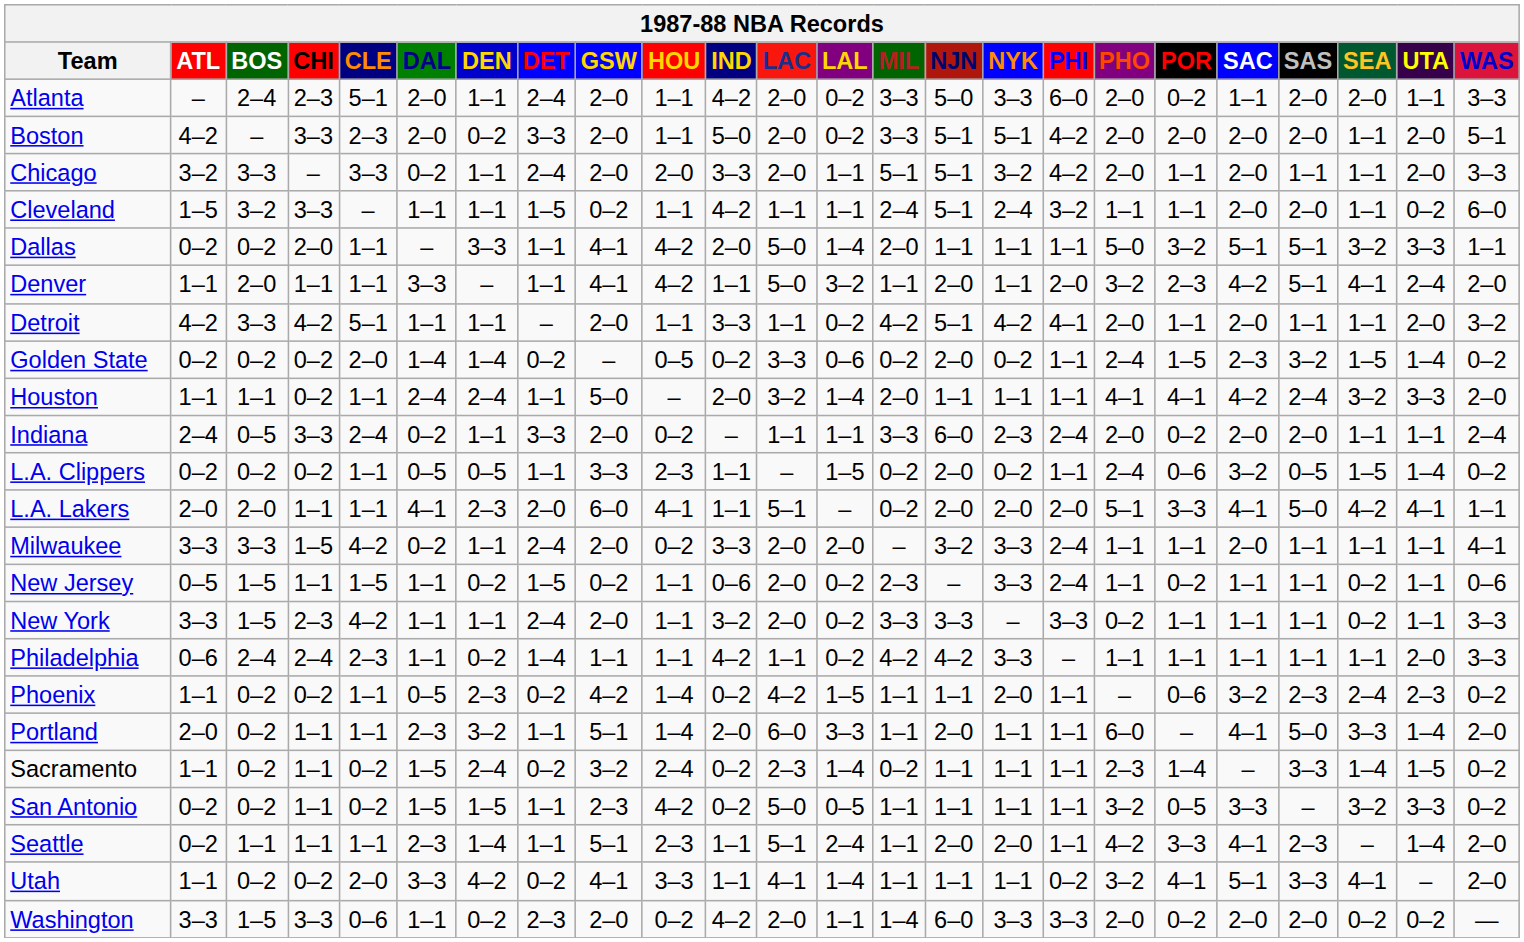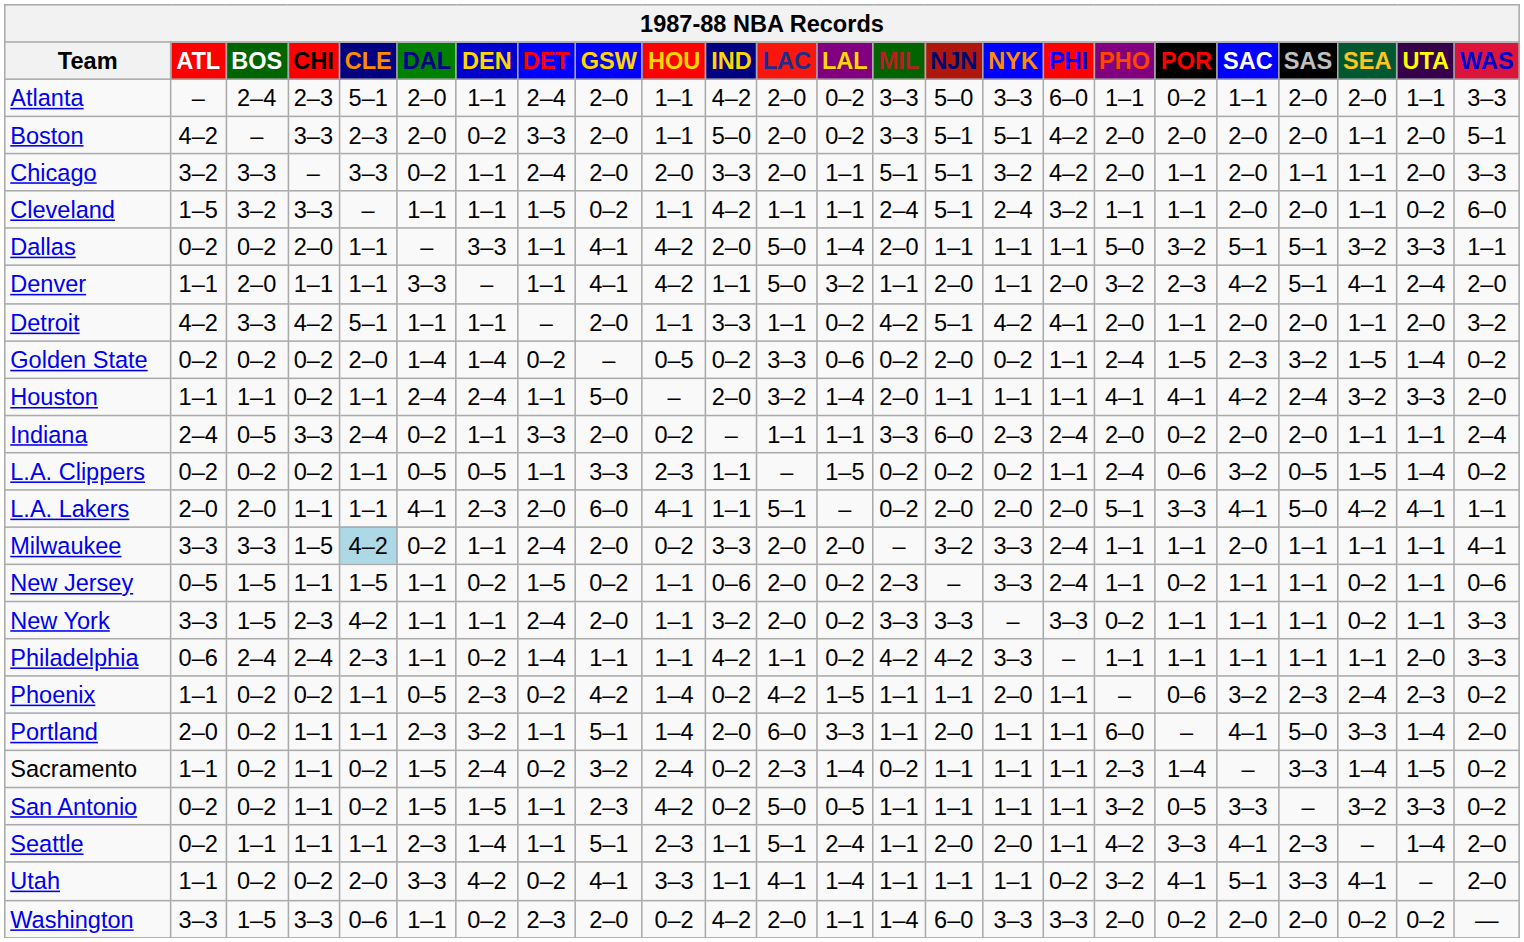 <table class="wikitable" style="font-size:95%; text-align:center;">
 <tr>
 <th colspan=24>1987-88 NBA Records</th>
 </tr>
 <tr>
 <th width=100>Team</th>
 <th style="background:#FF0000;color:#FFFFFF;width=35">ATL</th>
 <th style="background:#006400;color:#FFFFFF;width=35">BOS</th>
 <th style="background:#FF0000;color:#000000;width=35">CHI</th>
 <th style="background:#000080;color:#FF8C00;width=35">CLE</th>
 <th style="background:#008000;color:#00008B;width=35">DAL</th>
 <th style="background:#0000CD;color:#FFD700;width=35">DEN</th>
 <th style="background:#0000FF;color:#FF0000;width=35">DET</th>
 <th style="background:#0000FF;color:#FFD700;width=35">GSW</th>
 <th style="background:#FF0000;color:#FFD700;width=35">HOU</th>
 <th style="background:#000080;color:#FFD700;width=35">IND</th>
 <th style="background:#F9160D;color:#1A2E8B;width=35">LAC</th>
 <th style="background:#800080;color:#FFD700;width=35">LAL</th>
 <th style="background:#006400;color:#B22222;width=35">MIL</th>
 <th style="background:#B0170C;color:#00056D;width=35">NJN</th>
 <th style="background:#0000FF;color:#FF8C00;width=35">NYK</th>
 <th style="background:#FF0000;color:#0000FF;width=35">PHI</th>
 <th style="background:#800080;color:#FF4500;width=35">PHO</th>
 <th style="background:#000000;color:#FF0000;width=35">POR</th>
 <th style="background:#0000FF;color:#FFFFFF;width=35">SAC</th>
 <th style="background:#000000;color:#C0C0C0;width=35">SAS</th>
 <th style="background:#005831;color:#FFC322;width=35">SEA</th>
 <th style="background:#36004A;color:#FFFF00;width=35">UTA</th>
 <th style="background:#DC143C;color:#0000CD;width=35">WAS</th>
 </tr>
 <tr>
 <td style="text-align:left;"><a href='#'>Atlanta</a></td>
 <td>–</td>
 <td>2–4</td>
 <td>2–3</td>
 <td>5–1</td>
 <td>2–0</td>
 <td>1–1</td>
 <td>2–4</td>
 <td>2–0</td>
 <td>1–1</td>
 <td>4–2</td>
 <td>2–0</td>
 <td>0–2</td>
 <td>3–3</td>
 <td>5–0</td>
 <td>3–3</td>
 <td>6–0</td>
-<td>2–0</td>
+<td>1–1</td>
 <td>0–2</td>
 <td>1–1</td>
 <td>2–0</td>
 <td>2–0</td>
 <td>1–1</td>
 <td>3–3</td>
 </tr>
 <tr>
 <td style="text-align:left;"><a href='#'>Boston</a></td>
 <td>4–2</td>
 <td>–</td>
 <td>3–3</td>
 <td>2–3</td>
 <td>2–0</td>
 <td>0–2</td>
 <td>3–3</td>
 <td>2–0</td>
 <td>1–1</td>
 <td>5–0</td>
 <td>2–0</td>
 <td>0–2</td>
 <td>3–3</td>
 <td>5–1</td>
 <td>5–1</td>
 <td>4–2</td>
 <td>2–0</td>
 <td>2–0</td>
 <td>2–0</td>
 <td>2–0</td>
 <td>1–1</td>
 <td>2–0</td>
 <td>5–1</td>
 </tr>
 <tr>
 <td style="text-align:left;"><a href='#'>Chicago</a></td>
 <td>3–2</td>
 <td>3–3</td>
 <td>–</td>
 <td>3–3</td>
 <td>0–2</td>
 <td>1–1</td>
 <td>2–4</td>
 <td>2–0</td>
 <td>2–0</td>
 <td>3–3</td>
 <td>2–0</td>
 <td>1–1</td>
 <td>5–1</td>
 <td>5–1</td>
 <td>3–2</td>
 <td>4–2</td>
 <td>2–0</td>
 <td>1–1</td>
 <td>2–0</td>
 <td>1–1</td>
 <td>1–1</td>
 <td>2–0</td>
 <td>3–3</td>
 </tr>
 <tr>
 <td style="text-align:left;"><a href='#'>Cleveland</a></td>
 <td>1–5</td>
 <td>3–2</td>
 <td>3–3</td>
 <td>–</td>
 <td>1–1</td>
 <td>1–1</td>
 <td>1–5</td>
 <td>0–2</td>
 <td>1–1</td>
 <td>4–2</td>
 <td>1–1</td>
 <td>1–1</td>
 <td>2–4</td>
 <td>5–1</td>
 <td>2–4</td>
 <td>3–2</td>
 <td>1–1</td>
 <td>1–1</td>
 <td>2–0</td>
 <td>2–0</td>
 <td>1–1</td>
 <td>0–2</td>
 <td>6–0</td>
 </tr>
 <tr>
 <td style="text-align:left;"><a href='#'>Dallas</a></td>
 <td>0–2</td>
 <td>0–2</td>
 <td>2–0</td>
 <td>1–1</td>
 <td>–</td>
 <td>3–3</td>
 <td>1–1</td>
 <td>4–1</td>
 <td>4–2</td>
 <td>2–0</td>
 <td>5–0</td>
 <td>1–4</td>
 <td>2–0</td>
 <td>1–1</td>
 <td>1–1</td>
 <td>1–1</td>
 <td>5–0</td>
 <td>3–2</td>
 <td>5–1</td>
 <td>5–1</td>
 <td>3–2</td>
 <td>3–3</td>
 <td>1–1</td>
 </tr>
 <tr>
 <td style="text-align:left;"><a href='#'>Denver</a></td>
 <td>1–1</td>
 <td>2–0</td>
 <td>1–1</td>
 <td>1–1</td>
 <td>3–3</td>
 <td>–</td>
 <td>1–1</td>
 <td>4–1</td>
 <td>4–2</td>
 <td>1–1</td>
 <td>5–0</td>
 <td>3–2</td>
 <td>1–1</td>
 <td>2–0</td>
 <td>1–1</td>
 <td>2–0</td>
 <td>3–2</td>
 <td>2–3</td>
 <td>4–2</td>
 <td>5–1</td>
 <td>4–1</td>
 <td>2–4</td>
 <td>2–0</td>
 </tr>
 <tr>
 <td style="text-align:left;"><a href='#'>Detroit</a></td>
 <td>4–2</td>
 <td>3–3</td>
 <td>4–2</td>
 <td>5–1</td>
 <td>1–1</td>
 <td>1–1</td>
 <td>–</td>
 <td>2–0</td>
 <td>1–1</td>
 <td>3–3</td>
 <td>1–1</td>
 <td>0–2</td>
 <td>4–2</td>
 <td>5–1</td>
 <td>4–2</td>
 <td>4–1</td>
 <td>2–0</td>
 <td>1–1</td>
 <td>2–0</td>
-<td>1–1</td>
+<td>2–0</td>
 <td>1–1</td>
 <td>2–0</td>
 <td>3–2</td>
 </tr>
 <tr>
 <td style="text-align:left;"><a href='#'>Golden State</a></td>
 <td>0–2</td>
 <td>0–2</td>
 <td>0–2</td>
 <td>2–0</td>
 <td>1–4</td>
 <td>1–4</td>
 <td>0–2</td>
 <td>–</td>
 <td>0–5</td>
 <td>0–2</td>
 <td>3–3</td>
 <td>0–6</td>
 <td>0–2</td>
 <td>2–0</td>
 <td>0–2</td>
 <td>1–1</td>
 <td>2–4</td>
 <td>1–5</td>
 <td>2–3</td>
 <td>3–2</td>
 <td>1–5</td>
 <td>1–4</td>
 <td>0–2</td>
 </tr>
 <tr>
 <td style="text-align:left;"><a href='#'>Houston</a></td>
 <td>1–1</td>
 <td>1–1</td>
 <td>0–2</td>
 <td>1–1</td>
 <td>2–4</td>
 <td>2–4</td>
 <td>1–1</td>
 <td>5–0</td>
 <td>–</td>
 <td>2–0</td>
 <td>3–2</td>
 <td>1–4</td>
 <td>2–0</td>
 <td>1–1</td>
 <td>1–1</td>
 <td>1–1</td>
 <td>4–1</td>
 <td>4–1</td>
 <td>4–2</td>
 <td>2–4</td>
 <td>3–2</td>
 <td>3–3</td>
 <td>2–0</td>
 </tr>
 <tr>
 <td style="text-align:left;"><a href='#'>Indiana</a></td>
 <td>2–4</td>
 <td>0–5</td>
 <td>3–3</td>
 <td>2–4</td>
 <td>0–2</td>
 <td>1–1</td>
 <td>3–3</td>
 <td>2–0</td>
 <td>0–2</td>
 <td>–</td>
 <td>1–1</td>
 <td>1–1</td>
 <td>3–3</td>
 <td>6–0</td>
 <td>2–3</td>
 <td>2–4</td>
 <td>2–0</td>
 <td>0–2</td>
 <td>2–0</td>
 <td>2–0</td>
 <td>1–1</td>
 <td>1–1</td>
 <td>2–4</td>
 </tr>
 <tr>
 <td style="text-align:left;"><a href='#'>L.A. Clippers</a></td>
 <td>0–2</td>
 <td>0–2</td>
 <td>0–2</td>
 <td>1–1</td>
 <td>0–5</td>
 <td>0–5</td>
 <td>1–1</td>
 <td>3–3</td>
 <td>2–3</td>
 <td>1–1</td>
 <td>–</td>
 <td>1–5</td>
 <td>0–2</td>
-<td>2–0</td>
+<td>0–2</td>
 <td>0–2</td>
 <td>1–1</td>
 <td>2–4</td>
 <td>0–6</td>
 <td>3–2</td>
 <td>0–5</td>
 <td>1–5</td>
 <td>1–4</td>
 <td>0–2</td>
 </tr>
 <tr>
 <td style="text-align:left;"><a href='#'>L.A. Lakers</a></td>
 <td>2–0</td>
 <td>2–0</td>
 <td>1–1</td>
 <td>1–1</td>
 <td>4–1</td>
 <td>2–3</td>
 <td>2–0</td>
 <td>6–0</td>
 <td>4–1</td>
 <td>1–1</td>
 <td>5–1</td>
 <td>–</td>
 <td>0–2</td>
 <td>2–0</td>
 <td>2–0</td>
 <td>2–0</td>
 <td>5–1</td>
 <td>3–3</td>
 <td>4–1</td>
 <td>5–0</td>
 <td>4–2</td>
 <td>4–1</td>
 <td>1–1</td>
 </tr>
 <tr>
 <td style="text-align:left;"><a href='#'>Milwaukee</a></td>
 <td>3–3</td>
 <td>3–3</td>
 <td>1–5</td>
-<td>4–2</td>
+<td style="background: lightblue;">4–2</td>
 <td>0–2</td>
 <td>1–1</td>
 <td>2–4</td>
 <td>2–0</td>
 <td>0–2</td>
 <td>3–3</td>
 <td>2–0</td>
 <td>2–0</td>
 <td>–</td>
 <td>3–2</td>
 <td>3–3</td>
 <td>2–4</td>
 <td>1–1</td>
 <td>1–1</td>
 <td>2–0</td>
 <td>1–1</td>
 <td>1–1</td>
 <td>1–1</td>
 <td>4–1</td>
 </tr>
 <tr>
 <td style="text-align:left;"><a href='#'>New Jersey</a></td>
 <td>0–5</td>
 <td>1–5</td>
 <td>1–1</td>
 <td>1–5</td>
 <td>1–1</td>
 <td>0–2</td>
 <td>1–5</td>
 <td>0–2</td>
 <td>1–1</td>
 <td>0–6</td>
 <td>2–0</td>
 <td>0–2</td>
 <td>2–3</td>
 <td>–</td>
 <td>3–3</td>
 <td>2–4</td>
 <td>1–1</td>
 <td>0–2</td>
 <td>1–1</td>
 <td>1–1</td>
 <td>0–2</td>
 <td>1–1</td>
 <td>0–6</td>
 </tr>
 <tr>
 <td style="text-align:left;"><a href='#'>New York</a></td>
 <td>3–3</td>
 <td>1–5</td>
 <td>2–3</td>
 <td>4–2</td>
 <td>1–1</td>
 <td>1–1</td>
 <td>2–4</td>
 <td>2–0</td>
 <td>1–1</td>
 <td>3–2</td>
 <td>2–0</td>
 <td>0–2</td>
 <td>3–3</td>
 <td>3–3</td>
 <td>–</td>
 <td>3–3</td>
 <td>0–2</td>
 <td>1–1</td>
 <td>1–1</td>
 <td>1–1</td>
 <td>0–2</td>
 <td>1–1</td>
 <td>3–3</td>
 </tr>
 <tr>
 <td style="text-align:left;"><a href='#'>Philadelphia</a></td>
 <td>0–6</td>
 <td>2–4</td>
 <td>2–4</td>
 <td>2–3</td>
 <td>1–1</td>
 <td>0–2</td>
 <td>1–4</td>
 <td>1–1</td>
 <td>1–1</td>
 <td>4–2</td>
 <td>1–1</td>
 <td>0–2</td>
 <td>4–2</td>
 <td>4–2</td>
 <td>3–3</td>
 <td>–</td>
 <td>1–1</td>
 <td>1–1</td>
 <td>1–1</td>
 <td>1–1</td>
 <td>1–1</td>
 <td>2–0</td>
 <td>3–3</td>
 </tr>
 <tr>
 <td style="text-align:left;"><a href='#'>Phoenix</a></td>
 <td>1–1</td>
 <td>0–2</td>
 <td>0–2</td>
 <td>1–1</td>
 <td>0–5</td>
 <td>2–3</td>
 <td>0–2</td>
 <td>4–2</td>
 <td>1–4</td>
 <td>0–2</td>
 <td>4–2</td>
 <td>1–5</td>
 <td>1–1</td>
 <td>1–1</td>
 <td>2–0</td>
 <td>1–1</td>
 <td>–</td>
 <td>0–6</td>
 <td>3–2</td>
 <td>2–3</td>
 <td>2–4</td>
 <td>2–3</td>
 <td>0–2</td>
 </tr>
 <tr>
 <td style="text-align:left;"><a href='#'>Portland</a></td>
 <td>2–0</td>
 <td>0–2</td>
 <td>1–1</td>
 <td>1–1</td>
 <td>2–3</td>
 <td>3–2</td>
 <td>1–1</td>
 <td>5–1</td>
 <td>1–4</td>
 <td>2–0</td>
 <td>6–0</td>
 <td>3–3</td>
 <td>1–1</td>
 <td>2–0</td>
 <td>1–1</td>
 <td>1–1</td>
 <td>6–0</td>
 <td>–</td>
 <td>4–1</td>
 <td>5–0</td>
 <td>3–3</td>
 <td>1–4</td>
 <td>2–0</td>
 </tr>
 <tr>
 <td style="text-align:left;">Sacramento</td>
 <td>1–1</td>
 <td>0–2</td>
 <td>1–1</td>
 <td>0–2</td>
 <td>1–5</td>
 <td>2–4</td>
 <td>0–2</td>
 <td>3–2</td>
 <td>2–4</td>
 <td>0–2</td>
 <td>2–3</td>
 <td>1–4</td>
 <td>0–2</td>
 <td>1–1</td>
 <td>1–1</td>
 <td>1–1</td>
 <td>2–3</td>
 <td>1–4</td>
 <td>–</td>
 <td>3–3</td>
 <td>1–4</td>
 <td>1–5</td>
 <td>0–2</td>
 </tr>
 <tr>
 <td style="text-align:left;"><a href='#'>San Antonio</a></td>
 <td>0–2</td>
 <td>0–2</td>
 <td>1–1</td>
 <td>0–2</td>
 <td>1–5</td>
 <td>1–5</td>
 <td>1–1</td>
 <td>2–3</td>
 <td>4–2</td>
 <td>0–2</td>
 <td>5–0</td>
 <td>0–5</td>
 <td>1–1</td>
 <td>1–1</td>
 <td>1–1</td>
 <td>1–1</td>
 <td>3–2</td>
 <td>0–5</td>
 <td>3–3</td>
 <td>–</td>
 <td>3–2</td>
 <td>3–3</td>
 <td>0–2</td>
 </tr>
 <tr>
 <td style="text-align:left;"><a href='#'>Seattle</a></td>
 <td>0–2</td>
 <td>1–1</td>
 <td>1–1</td>
 <td>1–1</td>
 <td>2–3</td>
 <td>1–4</td>
 <td>1–1</td>
 <td>5–1</td>
 <td>2–3</td>
 <td>1–1</td>
 <td>5–1</td>
 <td>2–4</td>
 <td>1–1</td>
 <td>2–0</td>
 <td>2–0</td>
 <td>1–1</td>
 <td>4–2</td>
 <td>3–3</td>
 <td>4–1</td>
 <td>2–3</td>
 <td>–</td>
 <td>1–4</td>
 <td>2–0</td>
 </tr>
 <tr>
 <td style="text-align:left;"><a href='#'>Utah</a></td>
 <td>1–1</td>
 <td>0–2</td>
 <td>0–2</td>
 <td>2–0</td>
 <td>3–3</td>
 <td>4–2</td>
 <td>0–2</td>
 <td>4–1</td>
 <td>3–3</td>
 <td>1–1</td>
 <td>4–1</td>
 <td>1–4</td>
 <td>1–1</td>
 <td>1–1</td>
 <td>1–1</td>
 <td>0–2</td>
 <td>3–2</td>
 <td>4–1</td>
 <td>5–1</td>
 <td>3–3</td>
 <td>4–1</td>
 <td>–</td>
 <td>2–0</td>
 </tr>
 <tr>
 <td style="text-align:left;"><a href='#'>Washington</a></td>
 <td>3–3</td>
 <td>1–5</td>
 <td>3–3</td>
 <td>0–6</td>
 <td>1–1</td>
 <td>0–2</td>
 <td>2–3</td>
 <td>2–0</td>
 <td>0–2</td>
 <td>4–2</td>
 <td>2–0</td>
 <td>1–1</td>
 <td>1–4</td>
 <td>6–0</td>
 <td>3–3</td>
 <td>3–3</td>
 <td>2–0</td>
 <td>0–2</td>
 <td>2–0</td>
 <td>2–0</td>
 <td>0–2</td>
 <td>0–2</td>
 <td>—</td>
 </tr>
 </table>
